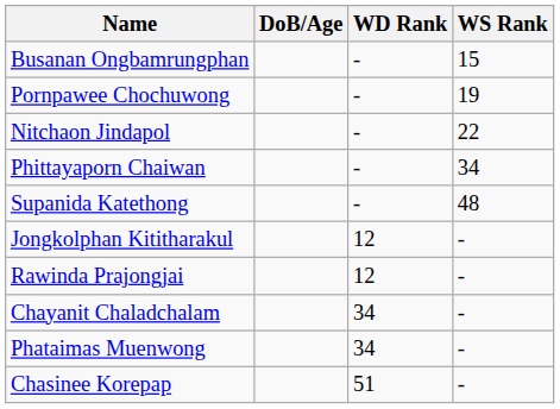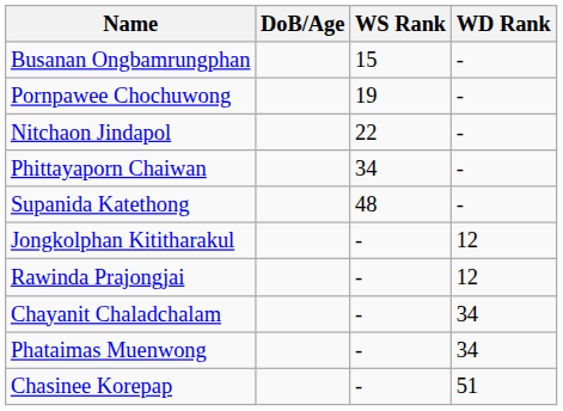 <table class="wikitable" style="text-align: left; font-size:95%;">
 <tr>
 <th>Name</th>
 <th>DoB/Age</th>
+<th>WS Rank</th>
 <th>WD Rank</th>
-<th>WS Rank</th>
 </tr>
 <tr>
 <td><a href='#'>Busanan Ongbamrungphan</a></td>
 <td></td>
+<td>15</td>
 <td>-</td>
-<td>15</td>
 </tr>
 <tr>
 <td><a href='#'>Pornpawee Chochuwong</a></td>
 <td></td>
+<td>19</td>
 <td>-</td>
-<td>19</td>
 </tr>
 <tr>
 <td><a href='#'>Nitchaon Jindapol</a></td>
 <td></td>
+<td>22</td>
 <td>-</td>
-<td>22</td>
 </tr>
 <tr>
 <td><a href='#'>Phittayaporn Chaiwan</a></td>
+<td></td>
+<td>34</td>
+<td>-</td>
+</tr>
+<tr>
+<td><a href='#'>Supanida Katethong</a></td>
+<td></td>
+<td>48</td>
+<td>-</td>
+</tr>
+<tr>
+<td><a href='#'>Jongkolphan Kititharakul</a></td>
+<td></td>
+<td>-</td>
+<td>12</td>
+</tr>
+<tr>
+<td><a href='#'>Rawinda Prajongjai</a></td>
+<td></td>
+<td>-</td>
+<td>12</td>
+</tr>
+<tr>
+<td><a href='#'>Chayanit Chaladchalam</a></td>
 <td></td>
 <td>-</td>
 <td>34</td>
 </tr>
 <tr>
-<td><a href='#'>Supanida Katethong</a></td>
+<td><a href='#'>Phataimas Muenwong</a></td>
 <td></td>
 <td>-</td>
-<td>48</td>
-</tr>
-<tr>
-<td><a href='#'>Jongkolphan Kititharakul</a></td>
-<td></td>
-<td>12</td>
-<td>-</td>
-</tr>
-<tr>
-<td><a href='#'>Rawinda Prajongjai</a></td>
-<td></td>
-<td>12</td>
-<td>-</td>
-</tr>
-<tr>
-<td><a href='#'>Chayanit Chaladchalam</a></td>
-<td></td>
 <td>34</td>
-<td>-</td>
-</tr>
-<tr>
-<td><a href='#'>Phataimas Muenwong</a></td>
-<td></td>
-<td>34</td>
-<td>-</td>
 </tr>
 <tr>
 <td><a href='#'>Chasinee Korepap</a></td>
 <td></td>
+<td>-</td>
 <td>51</td>
-<td>-</td>
 </tr>
 </table>
